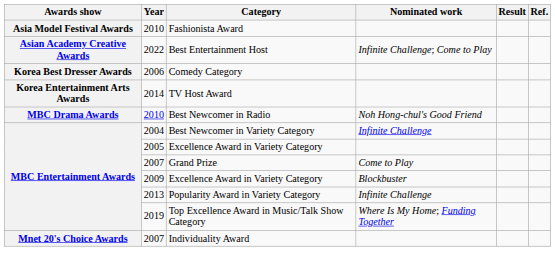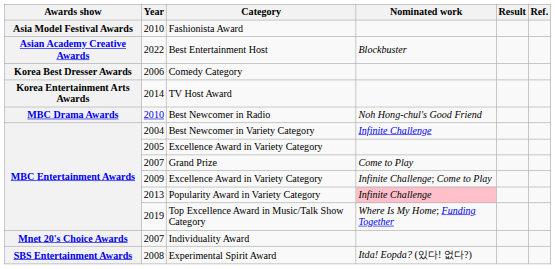 <table class="wikitable sortable plainrowheaders">
 <tr>
 <th>Awards show</th>
 <th>Year</th>
 <th>Category</th>
 <th>Nominated work</th>
 <th>Result</th>
 <th>Ref.</th>
 </tr>
 <tr>
 <th scope="row">Asia Model Festival Awards</th>
 <td>2010</td>
 <td>Fashionista Award</td>
 <td></td>
 <td></td>
 <td></td>
 </tr>
 <tr>
 <th scope="row"><a href='#'>Asian Academy Creative Awards</a></th>
 <td>2022</td>
 <td>Best Entertainment Host</td>
-<td><em>Infinite Challenge</em>; <em>Come to Play</em></td>
+<td><em>Blockbuster</em></td>
 <td></td>
 <td></td>
 </tr>
 <tr>
 <th scope="row">Korea Best Dresser Awards</th>
 <td>2006</td>
 <td>Comedy Category</td>
 <td></td>
 <td></td>
 <td></td>
 </tr>
 <tr>
 <th scope="row">Korea Entertainment Arts Awards</th>
 <td>2014</td>
 <td>TV Host Award</td>
 <td></td>
 <td></td>
 <td></td>
 </tr>
 <tr>
 <th scope="row"><a href='#'>MBC Drama Awards</a></th>
 <td><a href='#'>2010</a></td>
 <td>Best Newcomer in Radio</td>
 <td><em>Noh Hong-chul's Good Friend</em></td>
 <td></td>
 <td></td>
 </tr>
 <tr>
 <th rowspan="6" scope="row"><a href='#'>MBC Entertainment Awards</a></th>
 <td>2004</td>
 <td>Best Newcomer in Variety Category</td>
 <td><em><a href='#'>Infinite Challenge</a></em><br></td>
 <td></td>
 <td></td>
 </tr>
 <tr>
 <td>2005</td>
 <td>Excellence Award in Variety Category</td>
 <td></td>
 <td></td>
 <td></td>
 </tr>
 <tr>
 <td>2007</td>
 <td>Grand Prize</td>
 <td><em>Come to Play</em></td>
 <td></td>
 <td></td>
 </tr>
 <tr>
 <td>2009</td>
 <td>Excellence Award in Variety Category</td>
-<td><em>Blockbuster</em></td>
+<td><em>Infinite Challenge</em>; <em>Come to Play</em></td>
 <td></td>
 <td></td>
 </tr>
 <tr>
 <td>2013</td>
 <td>Popularity Award in Variety Category</td>
-<td><em>Infinite Challenge</em></td>
+<td style="background: pink;"><em>Infinite Challenge</em></td>
 <td></td>
 <td></td>
 </tr>
 <tr>
 <td>2019</td>
 <td>Top Excellence Award in Music/Talk Show Category</td>
 <td><em>Where Is My Home</em>; <em><a href='#'>Funding Together</a></em></td>
 <td></td>
 <td></td>
 </tr>
 <tr>
 <th scope="row"><a href='#'>Mnet 20's Choice Awards</a></th>
 <td>2007</td>
 <td>Individuality Award</td>
 <td></td>
 <td></td>
 <td></td>
 </tr>
+<tr>
+<th scope="row"><a href='#'>SBS Entertainment Awards</a></th>
+<td>2008</td>
+<td>Experimental Spirit Award</td>
+<td><em>Itda! Eopda?</em> (있다! 없다?)<br></td>
+<td></td>
+<td></td>
+</tr>
 </table>
